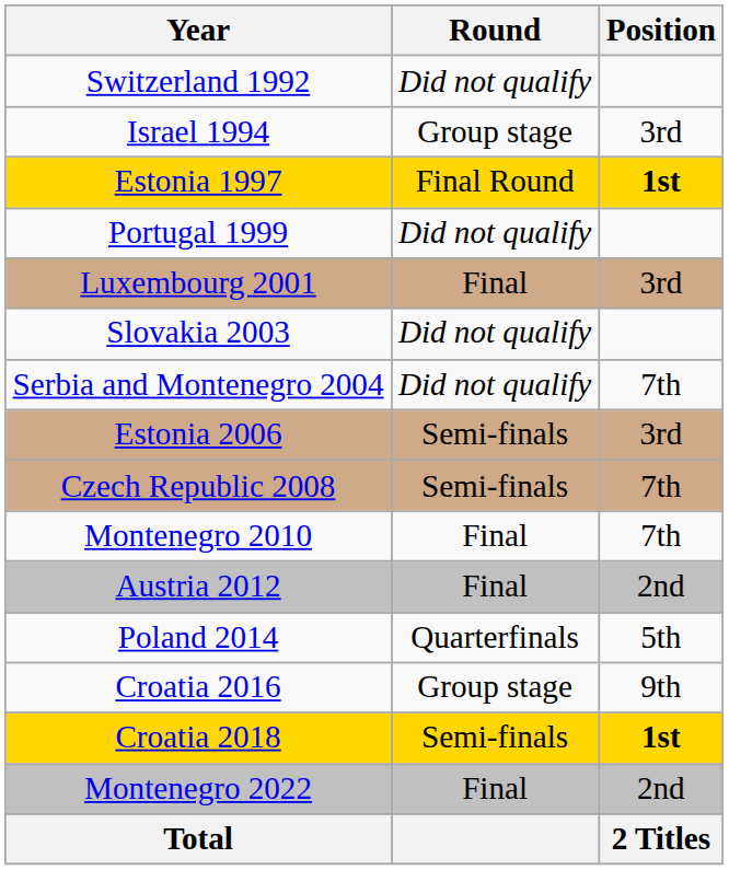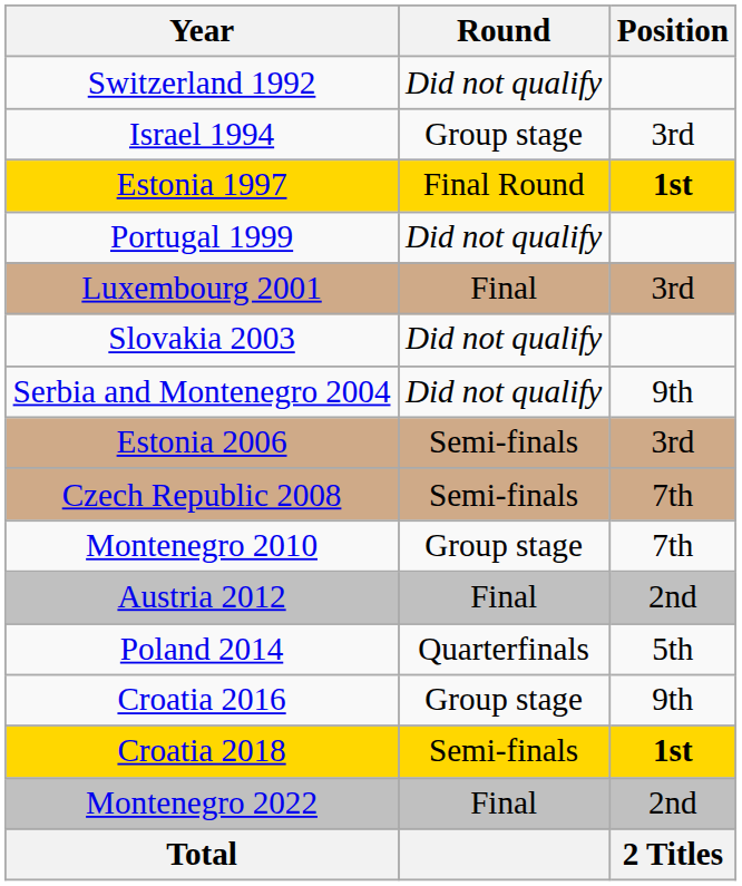 <table class="wikitable" style="text-align: center;">
 <tr>
 <th>Year</th>
 <th>Round</th>
 <th>Position</th>
 </tr>
 <tr>
 <td><a href='#'>Switzerland 1992</a></td>
 <td><em>Did not qualify</em></td>
 <td></td>
 </tr>
 <tr>
 <td><a href='#'>Israel 1994</a></td>
 <td>Group stage</td>
 <td>3rd</td>
 </tr>
 <tr style="background:gold;">
 <td><a href='#'>Estonia 1997</a></td>
 <td>Final Round</td>
 <td><strong>1st</strong></td>
 </tr>
 <tr>
 <td><a href='#'>Portugal 1999</a></td>
 <td><em>Did not qualify</em></td>
 <td></td>
 </tr>
 <tr style="background:#cfaa88;">
 <td><a href='#'>Luxembourg 2001</a></td>
 <td>Final</td>
 <td>3rd</td>
 </tr>
 <tr>
 <td><a href='#'>Slovakia 2003</a></td>
 <td><em>Did not qualify</em></td>
 <td></td>
 </tr>
 <tr>
 <td><a href='#'>Serbia and Montenegro 2004</a></td>
 <td><em>Did not qualify</em></td>
-<td>7th</td>
+<td>9th</td>
 </tr>
 <tr style="background:#cfaa88;">
 <td><a href='#'>Estonia 2006</a></td>
 <td>Semi-finals</td>
 <td>3rd</td>
 </tr>
 <tr style="background:#cfaa88;">
 <td><a href='#'>Czech Republic 2008</a></td>
 <td>Semi-finals</td>
 <td>7th</td>
 </tr>
 <tr>
 <td><a href='#'>Montenegro 2010</a></td>
-<td>Final</td>
+<td>Group stage</td>
 <td>7th</td>
 </tr>
 <tr style="background:silver;">
 <td><a href='#'>Austria 2012</a></td>
 <td>Final</td>
 <td>2nd</td>
 </tr>
 <tr>
 <td><a href='#'>Poland 2014</a></td>
 <td>Quarterfinals</td>
 <td>5th</td>
 </tr>
 <tr>
 <td><a href='#'>Croatia 2016</a></td>
 <td>Group stage</td>
 <td>9th</td>
 </tr>
 <tr style="background:gold;">
 <td><a href='#'>Croatia 2018</a></td>
 <td>Semi-finals</td>
 <td><strong>1st</strong></td>
 </tr>
 <tr style="background:silver;">
 <td><a href='#'>Montenegro 2022</a></td>
 <td>Final</td>
 <td>2nd</td>
 </tr>
 <tr>
 <th>Total</th>
 <th></th>
 <th>2 Titles</th>
 </tr>
 </table>
